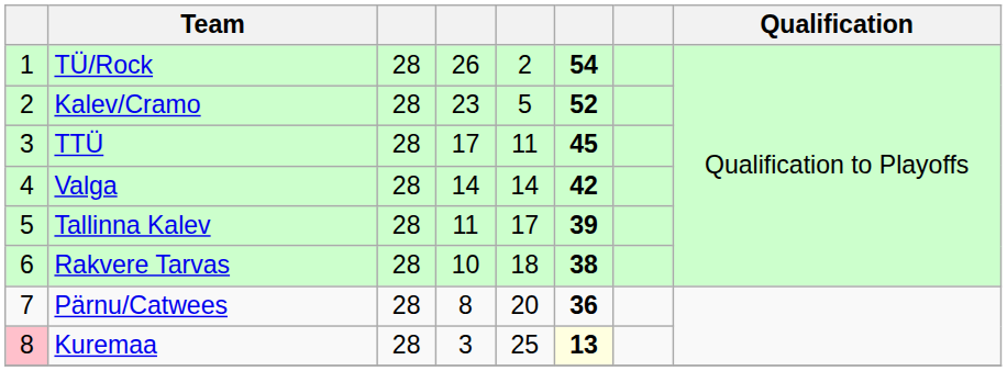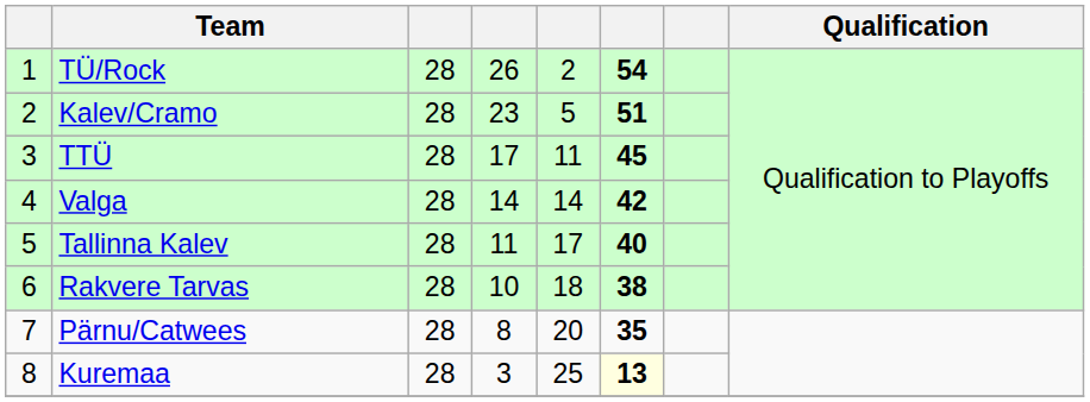 <table class="wikitable" style="text-align: center;">
 <tr>
 <th width=20></th>
 <th width=200>Team</th>
 <th width=30></th>
 <th width=30></th>
 <th width=30></th>
 <th width=30></th>
 <th width=30></th>
 <th width=200>Qualification</th>
 </tr>
 <tr bgcolor=#ccffcc>
 <td>1</td>
 <td align="left"><a href='#'>TÜ/Rock</a></td>
 <td>28</td>
 <td>26</td>
 <td>2</td>
 <td><strong>54</strong></td>
 <td></td>
 <td rowspan=6 align="center">Qualification to Playoffs</td>
 </tr>
 <tr bgcolor=#ccffcc>
 <td>2</td>
 <td align="left"><a href='#'>Kalev/Cramo</a></td>
 <td>28</td>
 <td>23</td>
 <td>5</td>
-<td><strong>52</strong></td>
+<td><strong>51</strong></td>
 <td></td>
 </tr>
 <tr bgcolor=#ccffcc>
 <td>3</td>
 <td align="left"><a href='#'>TTÜ</a></td>
 <td>28</td>
 <td>17</td>
 <td>11</td>
 <td><strong>45</strong></td>
 <td></td>
 </tr>
 <tr bgcolor=#ccffcc>
 <td>4</td>
 <td align="left"><a href='#'>Valga</a></td>
 <td>28</td>
 <td>14</td>
 <td>14</td>
 <td><strong>42</strong></td>
 <td></td>
 </tr>
 <tr bgcolor=#ccffcc>
 <td>5</td>
 <td align="left"><a href='#'>Tallinna Kalev</a></td>
 <td>28</td>
 <td>11</td>
 <td>17</td>
-<td><strong>39</strong></td>
+<td><strong>40</strong></td>
 <td></td>
 </tr>
 <tr bgcolor=#ccffcc>
 <td>6</td>
 <td align="left"><a href='#'>Rakvere Tarvas</a></td>
 <td>28</td>
 <td>10</td>
 <td>18</td>
 <td><strong>38</strong></td>
 <td></td>
 </tr>
 <tr>
 <td>7</td>
 <td align="left"><a href='#'>Pärnu/Catwees</a></td>
 <td>28</td>
 <td>8</td>
 <td>20</td>
-<td><strong>36</strong></td>
+<td><strong>35</strong></td>
 <td></td>
 <td rowspan=2></td>
 </tr>
 <tr>
-<td style="background: pink;">8</td>
+<td>8</td>
 <td align="left"><a href='#'>Kuremaa</a></td>
 <td>28</td>
 <td>3</td>
 <td>25</td>
 <td style="background: lightyellow;"><strong>13</strong></td>
 <td></td>
 </tr>
 <tr>
 </tr>
 </table>
